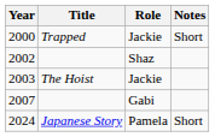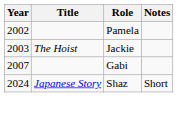 <table class="wikitable sortable">
 <tr>
 <th>Year</th>
 <th>Title</th>
 <th>Role</th>
 <th class="unsortable">Notes</th>
 </tr>
 <tr>
-<td>2000</td>
-<td><em>Trapped</em></td>
-<td>Jackie</td>
-<td>Short</td>
-</tr>
-<tr>
 <td>2002</td>
 <td><em></em></td>
-<td>Shaz</td>
+<td>Pamela</td>
 <td></td>
 </tr>
 <tr>
 <td>2003</td>
 <td><em>The Hoist</em></td>
 <td>Jackie</td>
 <td></td>
 </tr>
 <tr>
 <td>2007</td>
 <td><em></em></td>
 <td>Gabi</td>
 <td></td>
 </tr>
 <tr>
 <td>2024</td>
 <td><em><a href='#'>Japanese Story</a></em></td>
-<td>Pamela</td>
+<td>Shaz</td>
 <td>Short</td>
 </tr>
 </table>
